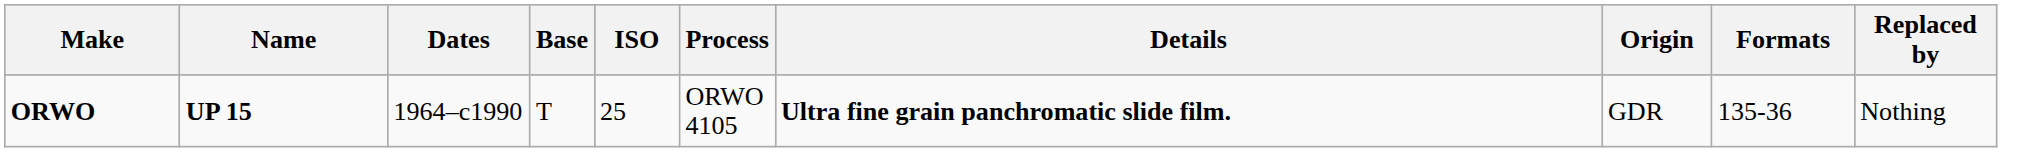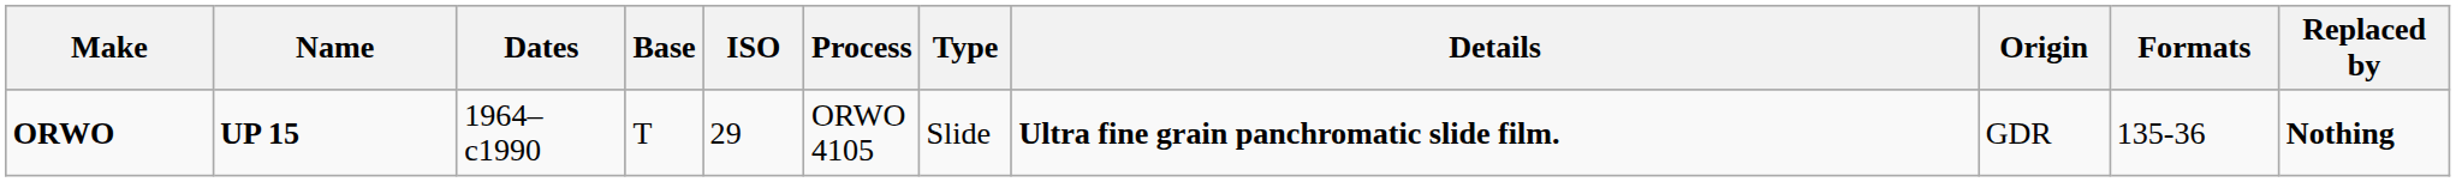 <table class="wikitable">
 <tr>
 <th scope="col" style="width: 100px;">Make</th>
 <th scope="col" style="width: 120px;">Name</th>
 <th scope="col" style="width: 80px;">Dates</th>
 <th scope="col" style="width: 30px;">Base</th>
 <th scope="col" style="width: 45px;">ISO</th>
 <th scope="col" style="width: 40px;">Process</th>
+<th scope="col" style="width: 40px;">Type</th>
 <th scope="col" style="width: 500px;">Details</th>
 <th scope="col" style="width: 60px;">Origin</th>
 <th scope="col" style="width: 80px;">Formats</th>
 <th scope="col" style="width: 80px;">Replaced by</th>
 </tr>
 <tr>
 <td><strong>ORWO</strong></td>
 <td><strong>UP 15</strong></td>
 <td>1964–c1990</td>
 <td>T</td>
-<td>25</td>
+<td>29</td>
 <td>ORWO 4105</td>
+<td>Slide</td>
 <td><strong>Ultra fine grain panchromatic slide film.</strong></td>
 <td>GDR</td>
 <td>135-36</td>
-<td>Nothing</td>
+<td><strong>Nothing</strong></td>
 </tr>
 </table>
